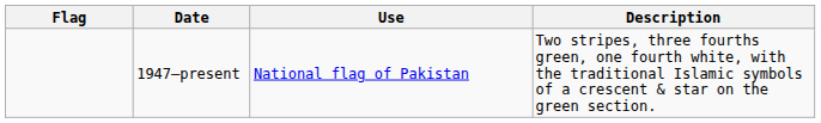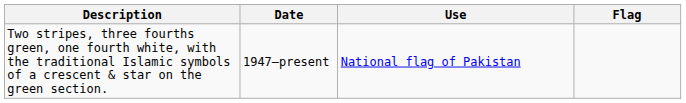 <table class="wikitable sortable">
 <tr style="background:#efefef;">
-<th style="width:110px;">Flag</th>
+<th style="width:250px;">Description</th>
 <th style="width:100px;">Date</th>
 <th style="width:250px;">Use</th>
-<th style="width:250px;">Description</th>
+<th style="width:110px;">Flag</th>
 </tr>
 <tr>
-<td></td>
+<td>Two stripes, three fourths green, one fourth white, with the traditional Islamic symbols of a crescent & star on the green section.</td>
 <td>1947–present</td>
 <td><a href='#'>National flag of Pakistan</a></td>
-<td>Two stripes, three fourths green, one fourth white, with the traditional Islamic symbols of a crescent & star on the green section.</td>
+<td></td>
 </tr>
 </table>
